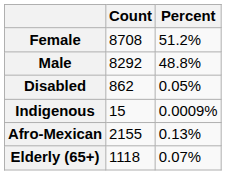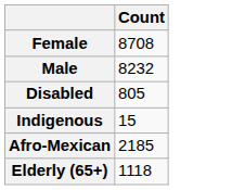 <table class="wikitable">
 <tr>
 <th></th>
 <th>Count</th>
-<th>Percent</th>
 </tr>
 <tr>
 <th>Female</th>
 <td>8708</td>
-<td>51.2%</td>
 </tr>
 <tr>
 <th>Male</th>
-<td>8292</td>
-<td>48.8%</td>
+<td>8232</td>
 </tr>
 <tr>
 <th>Disabled</th>
-<td>862</td>
-<td>0.05%</td>
+<td>805</td>
 </tr>
 <tr>
 <th>Indigenous</th>
 <td>15</td>
-<td>0.0009%</td>
 </tr>
 <tr>
 <th>Afro-Mexican</th>
-<td>2155</td>
-<td>0.13%</td>
+<td>2185</td>
 </tr>
 <tr>
 <th>Elderly (65+)</th>
 <td>1118</td>
-<td>0.07%</td>
 </tr>
 </table>
